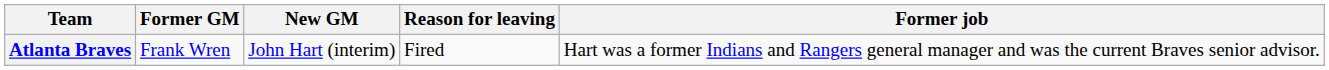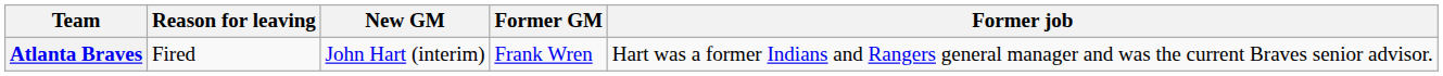 <table class="wikitable" style="font-size:100%;">
 <tr>
 <th>Team</th>
+<th>Reason for leaving</th>
+<th>New GM</th>
 <th>Former GM</th>
-<th>New GM</th>
-<th>Reason for leaving</th>
 <th>Former job</th>
 </tr>
 <tr>
 <th><a href='#'>Atlanta Braves</a></th>
+<td>Fired</td>
+<td><a href='#'>John Hart</a> (interim)</td>
 <td><a href='#'>Frank Wren</a></td>
-<td><a href='#'>John Hart</a> (interim)</td>
-<td>Fired</td>
 <td>Hart was a former <a href='#'>Indians</a> and <a href='#'>Rangers</a> general manager and was the current Braves senior advisor.</td>
 </tr>
 </table>
